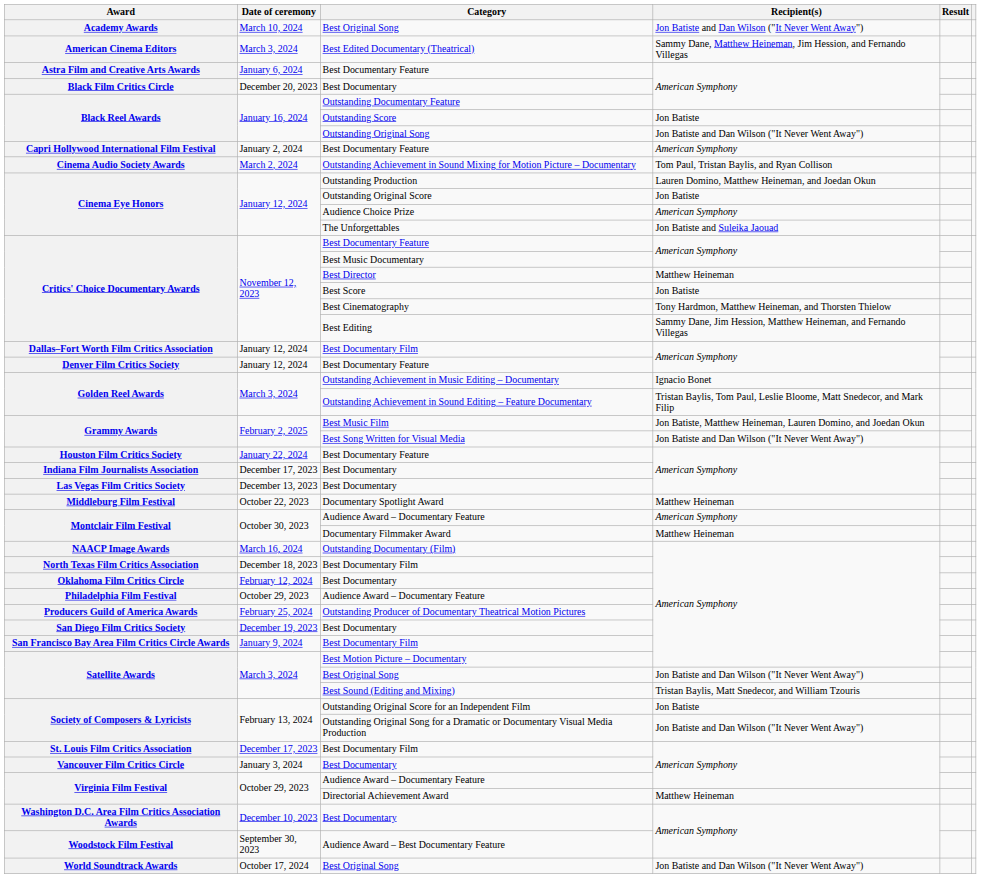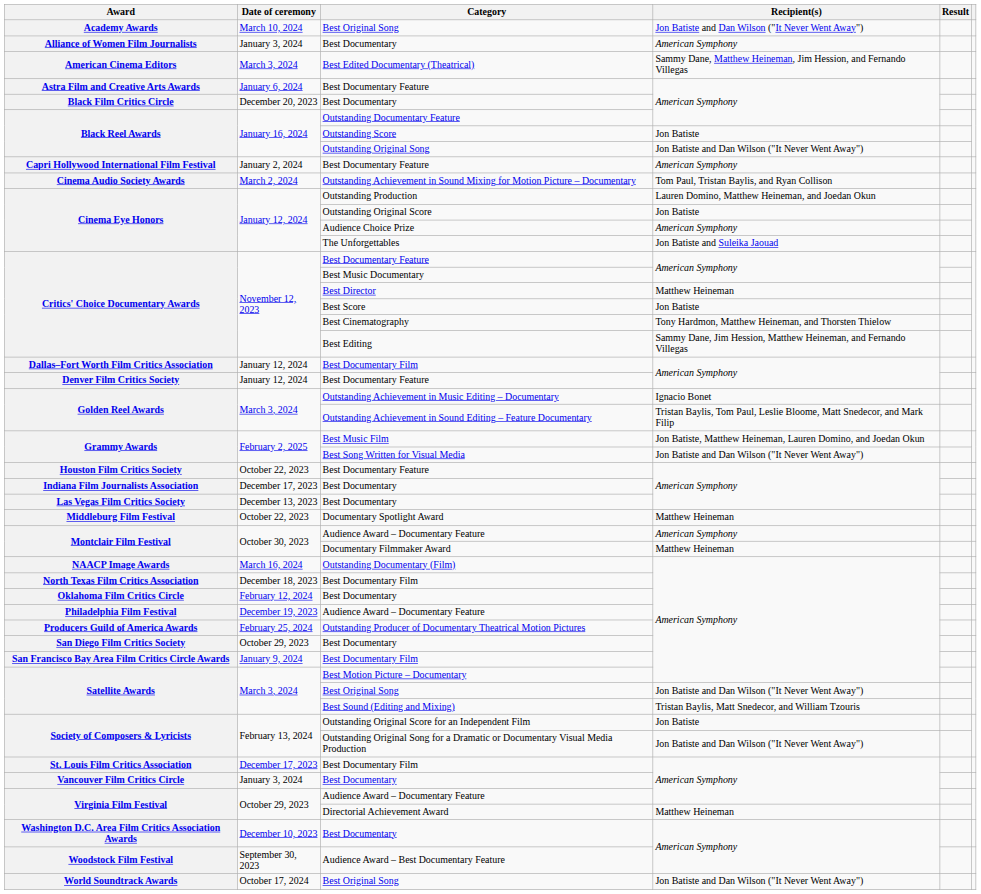 <table class="wikitable sortable plainrowheaders">
 <tr>
 <th scope="col">Award</th>
 <th scope="col">Date of ceremony</th>
 <th scope="col">Category</th>
 <th scope="col">Recipient(s)</th>
 <th scope="col">Result</th>
 <th scope="col" class="unsortable"></th>
 </tr>
 <tr>
 <th scope="row"><a href='#'>Academy Awards</a></th>
 <td><a href='#'>March 10, 2024</a></td>
 <td><a href='#'>Best Original Song</a></td>
 <td><a href='#'>Jon Batiste</a> and <a href='#'>Dan Wilson</a> ("<a href='#'>It Never Went Away</a>")</td>
+<td></td>
+<td align="center"></td>
+</tr>
+<tr>
+<th scope="row"><a href='#'>Alliance of Women Film Journalists</a></th>
+<td>January 3, 2024</td>
+<td>Best Documentary</td>
+<td><em>American Symphony</em></td>
 <td></td>
 <td align="center"></td>
 </tr>
 <tr>
 <th scope="row"><a href='#'>American Cinema Editors</a></th>
 <td><a href='#'>March 3, 2024</a></td>
 <td><a href='#'>Best Edited Documentary (Theatrical)</a></td>
 <td>Sammy Dane, <a href='#'>Matthew Heineman</a>, Jim Hession, and Fernando Villegas</td>
 <td></td>
 <td align="center"></td>
 </tr>
 <tr>
 <th scope="row"><a href='#'>Astra Film and Creative Arts Awards</a></th>
 <td><a href='#'>January 6, 2024</a></td>
 <td>Best Documentary Feature</td>
 <td rowspan="3"><em>American Symphony</em></td>
 <td></td>
 <td align="center"></td>
 </tr>
 <tr>
 <th scope="row"><a href='#'>Black Film Critics Circle</a></th>
 <td>December 20, 2023</td>
 <td>Best Documentary</td>
 <td></td>
 <td align="center"></td>
 </tr>
 <tr>
 <th scope="rowgroup" rowspan="3"><a href='#'>Black Reel Awards</a></th>
 <td rowspan="3"><a href='#'>January 16, 2024</a></td>
 <td><a href='#'>Outstanding Documentary Feature</a></td>
 <td></td>
 <td rowspan="3" align="center"></td>
 </tr>
 <tr>
 <td><a href='#'>Outstanding Score</a></td>
 <td>Jon Batiste</td>
 <td></td>
 </tr>
 <tr>
 <td><a href='#'>Outstanding Original Song</a></td>
 <td>Jon Batiste and Dan Wilson ("It Never Went Away")</td>
 <td></td>
 </tr>
 <tr>
 <th scope="row"><a href='#'>Capri Hollywood International Film Festival</a></th>
 <td>January 2, 2024</td>
 <td>Best Documentary Feature</td>
 <td><em>American Symphony</em></td>
 <td></td>
 <td align="center"><br></td>
 </tr>
 <tr>
 <th scope="row"><a href='#'>Cinema Audio Society Awards</a></th>
 <td><a href='#'>March 2, 2024</a></td>
 <td><a href='#'>Outstanding Achievement in Sound Mixing for Motion Picture – Documentary</a></td>
 <td>Tom Paul, Tristan Baylis, and Ryan Collison</td>
 <td></td>
 <td align="center"></td>
 </tr>
 <tr>
 <th scope="row" rowspan="4"><a href='#'>Cinema Eye Honors</a></th>
 <td rowspan="4"><a href='#'>January 12, 2024</a></td>
 <td>Outstanding Production</td>
 <td>Lauren Domino, Matthew Heineman, and Joedan Okun</td>
 <td></td>
 <td rowspan="4" align="center"></td>
 </tr>
 <tr>
 <td>Outstanding Original Score</td>
 <td>Jon Batiste</td>
 <td></td>
 </tr>
 <tr>
 <td>Audience Choice Prize</td>
 <td><em>American Symphony</em></td>
 <td></td>
 </tr>
 <tr>
 <td>The Unforgettables</td>
 <td>Jon Batiste and <a href='#'>Suleika Jaouad</a></td>
 <td></td>
 </tr>
 <tr>
 <th scope="row" rowspan="6"><a href='#'>Critics' Choice Documentary Awards</a></th>
 <td rowspan="6"><a href='#'>November 12, 2023</a></td>
 <td><a href='#'>Best Documentary Feature</a></td>
 <td rowspan="2"><em>American Symphony</em></td>
 <td></td>
 <td rowspan="6" align="center"></td>
 </tr>
 <tr>
 <td>Best Music Documentary</td>
 <td></td>
 </tr>
 <tr>
 <td><a href='#'>Best Director</a></td>
 <td>Matthew Heineman</td>
 <td></td>
 </tr>
 <tr>
 <td>Best Score</td>
 <td>Jon Batiste</td>
 <td></td>
 </tr>
 <tr>
 <td>Best Cinematography</td>
 <td>Tony Hardmon, Matthew Heineman, and Thorsten Thielow</td>
 <td></td>
 </tr>
 <tr>
 <td>Best Editing</td>
 <td>Sammy Dane, Jim Hession, Matthew Heineman, and Fernando Villegas</td>
 <td></td>
 </tr>
 <tr>
 <th scope="row"><a href='#'>Dallas–Fort Worth Film Critics Association</a></th>
 <td>January 12, 2024</td>
 <td><a href='#'>Best Documentary Film</a></td>
 <td rowspan="2"><em>American Symphony</em></td>
 <td></td>
 <td align="center"></td>
 </tr>
 <tr>
 <th scope="row"><a href='#'>Denver Film Critics Society</a></th>
 <td>January 12, 2024</td>
 <td>Best Documentary Feature</td>
 <td></td>
 <td align="center"></td>
 </tr>
 <tr>
 <th rowspan="2" scope="row"><a href='#'>Golden Reel Awards</a></th>
 <td rowspan="2"><a href='#'>March 3, 2024</a></td>
 <td><a href='#'>Outstanding Achievement in Music Editing – Documentary</a></td>
 <td>Ignacio Bonet</td>
 <td></td>
 <td rowspan="2" align="center"></td>
 </tr>
 <tr>
 <td><a href='#'>Outstanding Achievement in Sound Editing – Feature Documentary</a></td>
 <td>Tristan Baylis, Tom Paul, Leslie Bloome, Matt Snedecor, and Mark Filip</td>
 <td></td>
 </tr>
 <tr>
 <th scope="row" rowspan="2"><a href='#'>Grammy Awards</a></th>
 <td rowspan="2"><a href='#'>February 2, 2025</a></td>
 <td><a href='#'>Best Music Film</a></td>
 <td>Jon Batiste, Matthew Heineman, Lauren Domino, and Joedan Okun</td>
 <td></td>
 <td rowspan="2" align="center"></td>
 </tr>
 <tr>
 <td><a href='#'>Best Song Written for Visual Media</a></td>
 <td>Jon Batiste and Dan Wilson ("It Never Went Away")</td>
 <td></td>
 </tr>
 <tr>
 <th scope="row"><a href='#'>Houston Film Critics Society</a></th>
-<td><a href='#'>January 22, 2024</a></td>
+<td>October 22, 2023</td>
 <td>Best Documentary Feature</td>
 <td rowspan="3"><em>American Symphony</em></td>
 <td></td>
 <td align="center"><br></td>
 </tr>
 <tr>
 <th scope="row"><a href='#'>Indiana Film Journalists Association</a></th>
 <td>December 17, 2023</td>
 <td>Best Documentary</td>
 <td></td>
 <td align="center"><br></td>
 </tr>
 <tr>
 <th scope="row"><a href='#'>Las Vegas Film Critics Society</a></th>
 <td>December 13, 2023</td>
 <td>Best Documentary</td>
 <td></td>
 <td align="center"></td>
 </tr>
 <tr>
 <th scope="row"><a href='#'>Middleburg Film Festival</a></th>
 <td>October 22, 2023</td>
 <td>Documentary Spotlight Award</td>
 <td>Matthew Heineman</td>
 <td></td>
 <td align="center"></td>
 </tr>
 <tr>
 <th scope="row" rowspan="2"><a href='#'>Montclair Film Festival</a></th>
 <td rowspan="2">October 30, 2023</td>
 <td>Audience Award – Documentary Feature</td>
 <td><em>American Symphony</em></td>
 <td></td>
 <td align="center"></td>
 </tr>
 <tr>
 <td>Documentary Filmmaker Award</td>
 <td>Matthew Heineman</td>
 <td></td>
 </tr>
 <tr>
 <th scope="row"><a href='#'>NAACP Image Awards</a></th>
 <td><a href='#'>March 16, 2024</a></td>
 <td><a href='#'>Outstanding Documentary (Film)</a></td>
 <td rowspan="8"><em>American Symphony</em></td>
 <td></td>
 <td align="center"></td>
 </tr>
 <tr>
 <th scope="row"><a href='#'>North Texas Film Critics Association</a></th>
 <td>December 18, 2023</td>
 <td>Best Documentary Film</td>
 <td></td>
 <td align="center"></td>
 </tr>
 <tr>
 <th scope="row"><a href='#'>Oklahoma Film Critics Circle</a></th>
 <td><a href='#'>February 12, 2024</a></td>
 <td>Best Documentary</td>
 <td></td>
 <td align="center"></td>
 </tr>
 <tr>
 <th scope="row"><a href='#'>Philadelphia Film Festival</a></th>
-<td>October 29, 2023</td>
+<td><a href='#'>December 19, 2023</a></td>
 <td>Audience Award – Documentary Feature</td>
 <td></td>
 <td align="center"></td>
 </tr>
 <tr>
 <th scope="row"><a href='#'>Producers Guild of America Awards</a></th>
 <td><a href='#'>February 25, 2024</a></td>
 <td><a href='#'>Outstanding Producer of Documentary Theatrical Motion Pictures</a></td>
 <td></td>
 <td align="center"></td>
 </tr>
 <tr>
 <th scope="row"><a href='#'>San Diego Film Critics Society</a></th>
-<td><a href='#'>December 19, 2023</a></td>
+<td>October 29, 2023</td>
 <td>Best Documentary</td>
 <td></td>
 <td align="center"></td>
 </tr>
 <tr>
 <th scope="row"><a href='#'>San Francisco Bay Area Film Critics Circle Awards</a></th>
 <td><a href='#'>January 9, 2024</a></td>
 <td><a href='#'>Best Documentary Film</a></td>
 <td></td>
 <td align="center"></td>
 </tr>
 <tr>
 <th rowspan="3" scope="row"><a href='#'>Satellite Awards</a></th>
 <td rowspan="3"><a href='#'>March 3, 2024</a></td>
 <td><a href='#'>Best Motion Picture – Documentary</a></td>
 <td></td>
 <td rowspan="3" align="center"></td>
 </tr>
 <tr>
 <td><a href='#'>Best Original Song</a></td>
 <td>Jon Batiste and Dan Wilson ("It Never Went Away")</td>
 <td></td>
 </tr>
 <tr>
 <td><a href='#'>Best Sound (Editing and Mixing)</a></td>
 <td>Tristan Baylis, Matt Snedecor, and William Tzouris</td>
 <td></td>
 </tr>
 <tr>
 <th rowspan="2" scope="row"><a href='#'>Society of Composers & Lyricists</a></th>
 <td rowspan="2">February 13, 2024</td>
 <td>Outstanding Original Score for an Independent Film</td>
 <td>Jon Batiste</td>
 <td></td>
 <td rowspan="2" align="center"></td>
 </tr>
 <tr>
 <td>Outstanding Original Song for a Dramatic or Documentary Visual Media Production</td>
 <td>Jon Batiste and Dan Wilson ("It Never Went Away")</td>
 <td></td>
 </tr>
 <tr>
 <th scope="row"><a href='#'>St. Louis Film Critics Association</a></th>
 <td><a href='#'>December 17, 2023</a></td>
 <td>Best Documentary Film</td>
 <td rowspan="3"><em>American Symphony</em></td>
 <td></td>
 <td align="center"></td>
 </tr>
 <tr>
 <th scope="row"><a href='#'>Vancouver Film Critics Circle</a></th>
 <td>January 3, 2024</td>
 <td><a href='#'>Best Documentary</a></td>
 <td></td>
 <td align="center"></td>
 </tr>
 <tr>
 <th scope="row" rowspan="2"><a href='#'>Virginia Film Festival</a></th>
 <td rowspan="2">October 29, 2023</td>
 <td>Audience Award – Documentary Feature</td>
 <td></td>
 <td rowspan="2" align="center"></td>
 </tr>
 <tr>
 <td>Directorial Achievement Award</td>
 <td>Matthew Heineman</td>
 <td></td>
 </tr>
 <tr>
 <th scope="row"><a href='#'>Washington D.C. Area Film Critics Association Awards</a></th>
 <td><a href='#'>December 10, 2023</a></td>
 <td><a href='#'>Best Documentary</a></td>
 <td rowspan="2"><em>American Symphony</em></td>
 <td></td>
 <td align="center"></td>
 </tr>
 <tr>
 <th scope="row"><a href='#'>Woodstock Film Festival</a></th>
 <td>September 30, 2023</td>
 <td>Audience Award – Best Documentary Feature</td>
 <td></td>
 <td align="center"></td>
 </tr>
 <tr>
 <th scope="row"><a href='#'>World Soundtrack Awards</a></th>
 <td>October 17, 2024</td>
 <td><a href='#'>Best Original Song</a></td>
 <td>Jon Batiste and Dan Wilson ("It Never Went Away")</td>
 <td></td>
 <td align="center"></td>
 </tr>
 </table>
